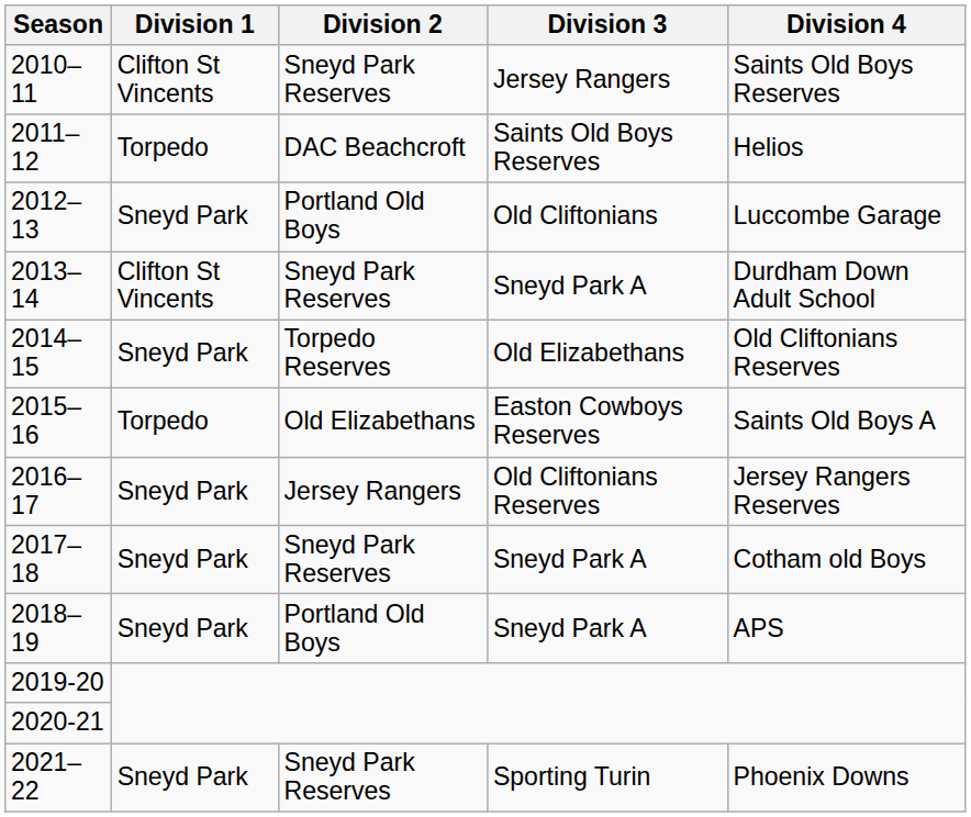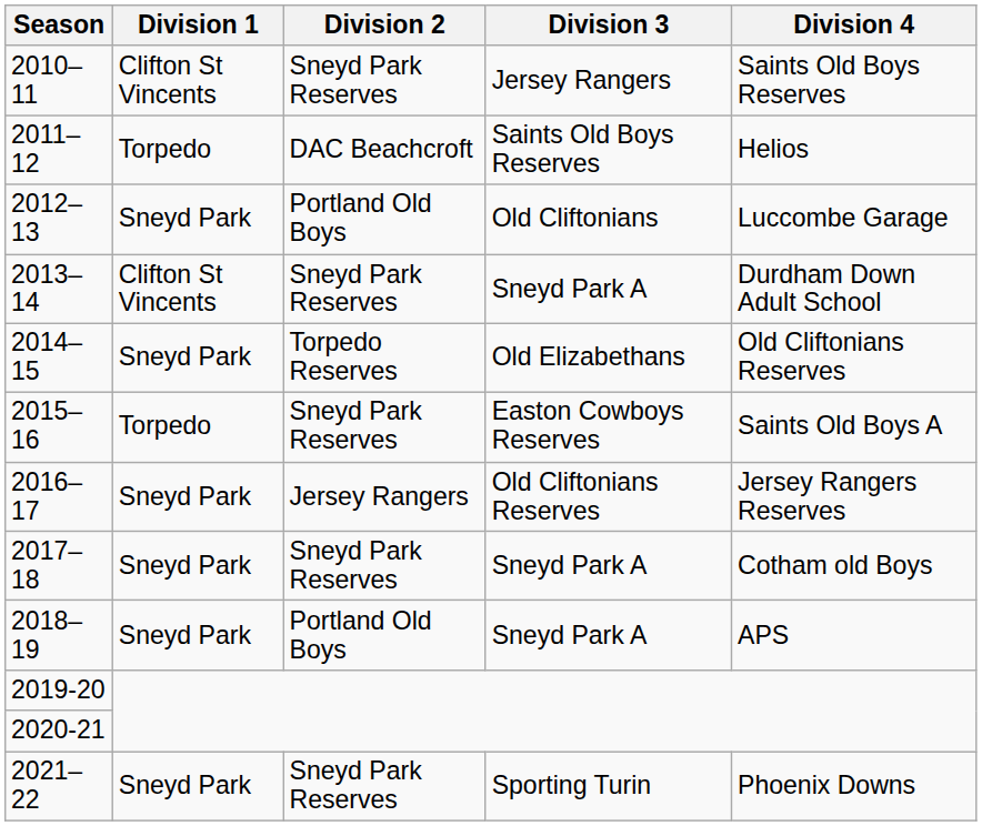 <table class=wikitable>
 <tr>
 <th>Season</th>
 <th>Division 1</th>
 <th>Division 2</th>
 <th>Division 3</th>
 <th>Division 4</th>
 </tr>
 <tr>
 <td>2010–11</td>
 <td>Clifton St Vincents</td>
 <td>Sneyd Park Reserves</td>
 <td>Jersey Rangers</td>
 <td>Saints Old Boys Reserves</td>
 </tr>
 <tr>
 <td>2011–12</td>
 <td>Torpedo</td>
 <td>DAC Beachcroft</td>
 <td>Saints Old Boys Reserves</td>
 <td>Helios</td>
 </tr>
 <tr>
 <td>2012–13</td>
 <td>Sneyd Park</td>
 <td>Portland Old Boys</td>
 <td>Old Cliftonians</td>
 <td>Luccombe Garage</td>
 </tr>
 <tr>
 <td>2013–14</td>
 <td>Clifton St Vincents</td>
 <td>Sneyd Park Reserves</td>
 <td>Sneyd Park A</td>
 <td>Durdham Down Adult School</td>
 </tr>
 <tr>
 <td>2014–15</td>
 <td>Sneyd Park</td>
 <td>Torpedo Reserves</td>
 <td>Old Elizabethans</td>
 <td>Old Cliftonians Reserves</td>
 </tr>
 <tr>
 <td>2015–16</td>
 <td>Torpedo</td>
-<td>Old Elizabethans</td>
+<td>Sneyd Park Reserves</td>
 <td>Easton Cowboys Reserves</td>
 <td>Saints Old Boys A</td>
 </tr>
 <tr>
 <td>2016–17</td>
 <td>Sneyd Park</td>
 <td>Jersey Rangers</td>
 <td>Old Cliftonians Reserves</td>
 <td>Jersey Rangers Reserves</td>
 </tr>
 <tr>
 <td>2017–18</td>
 <td>Sneyd Park</td>
 <td>Sneyd Park Reserves</td>
 <td>Sneyd Park A</td>
 <td>Cotham old Boys</td>
 </tr>
 <tr>
 <td>2018–19</td>
 <td>Sneyd Park</td>
 <td>Portland Old Boys</td>
 <td>Sneyd Park A</td>
 <td>APS</td>
 </tr>
 <tr>
 <td>2019-20</td>
 </tr>
 <tr>
 <td>2020-21</td>
 </tr>
 <tr>
 <td>2021–22</td>
 <td>Sneyd Park</td>
 <td>Sneyd Park Reserves</td>
 <td>Sporting Turin</td>
 <td>Phoenix Downs</td>
 </tr>
 </table>
